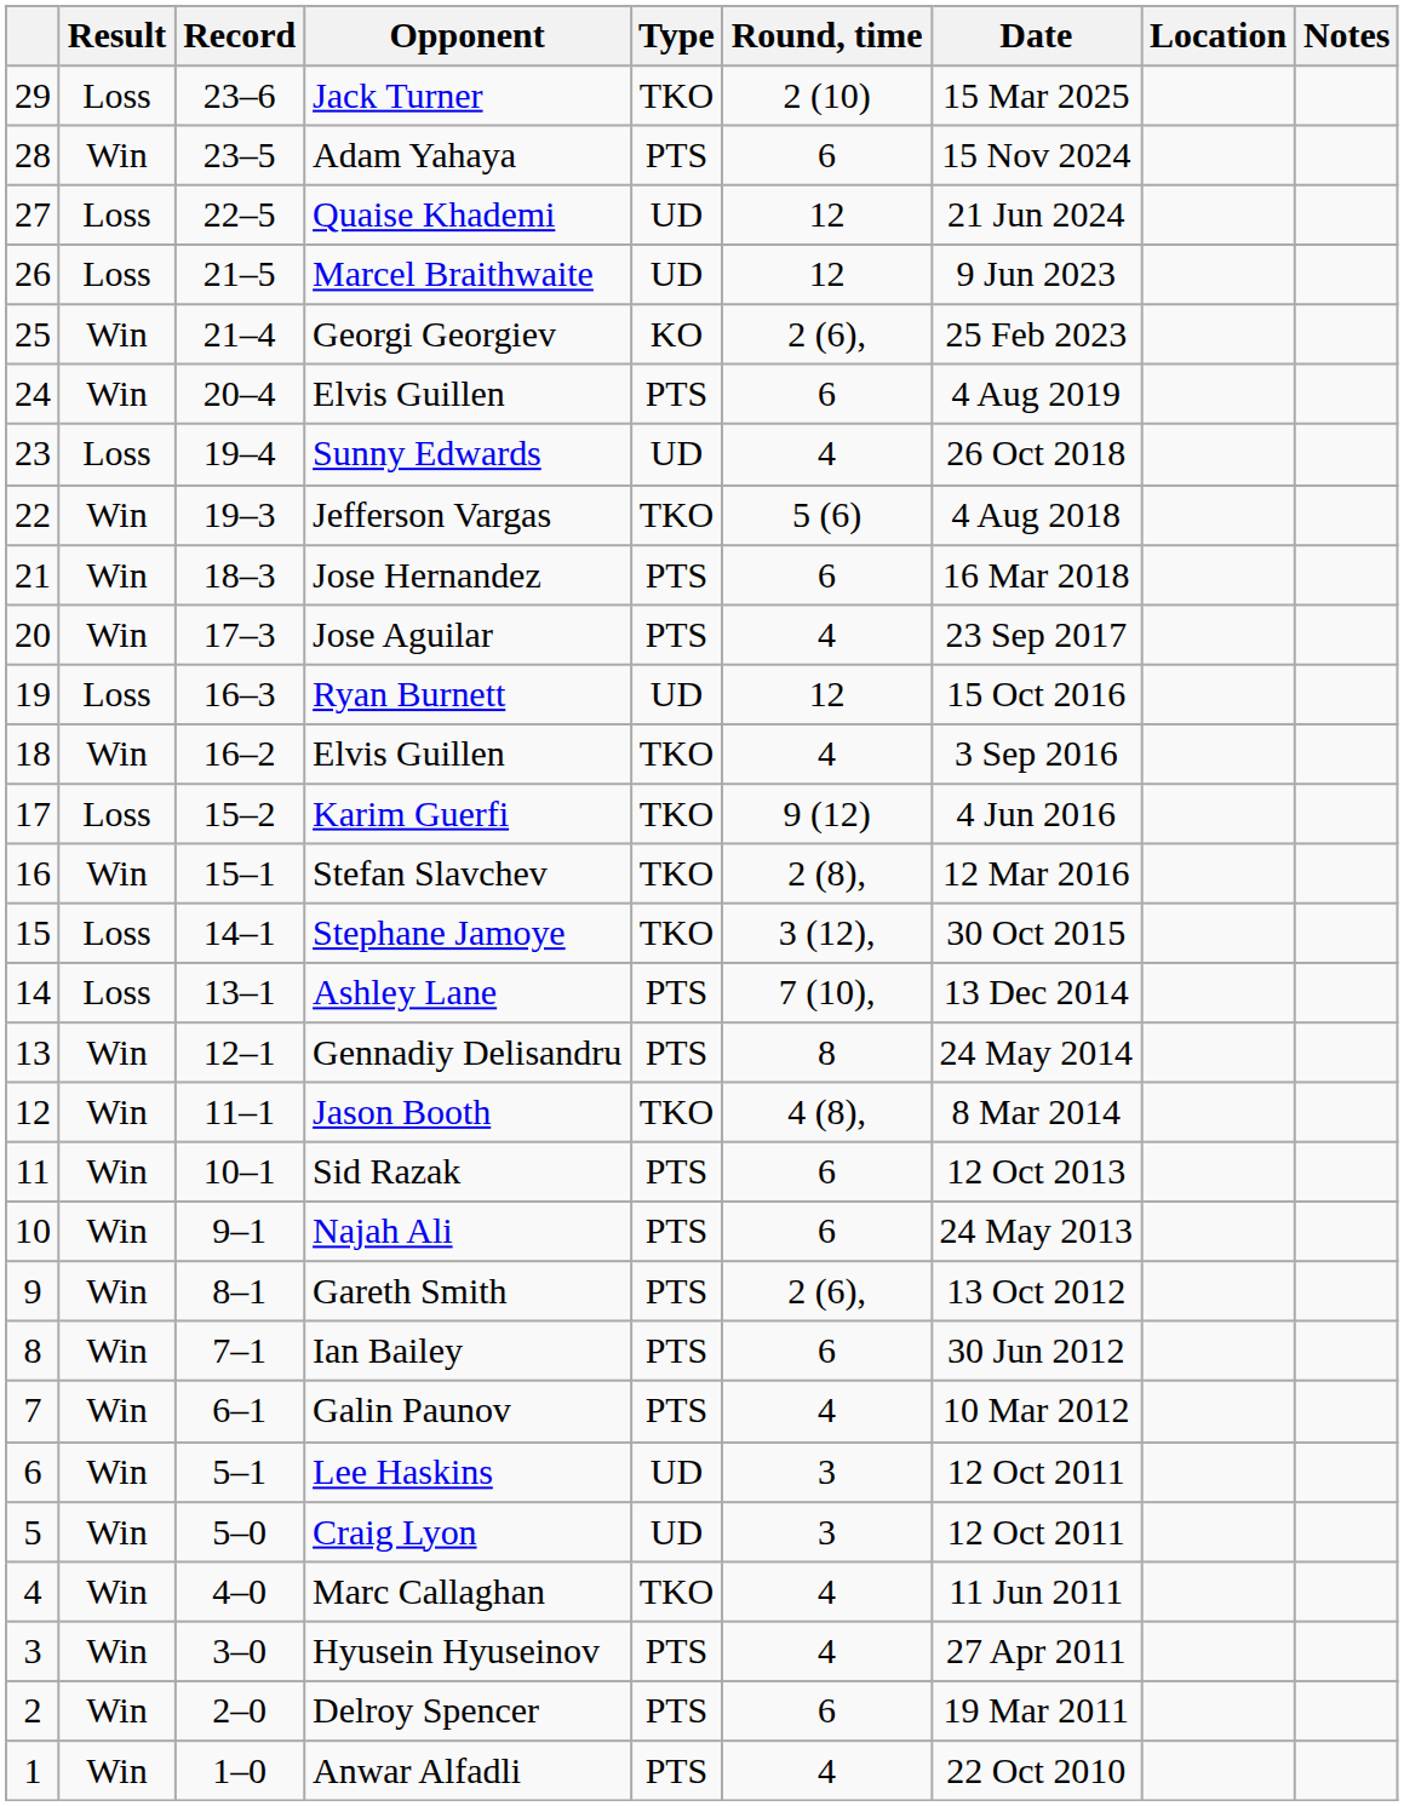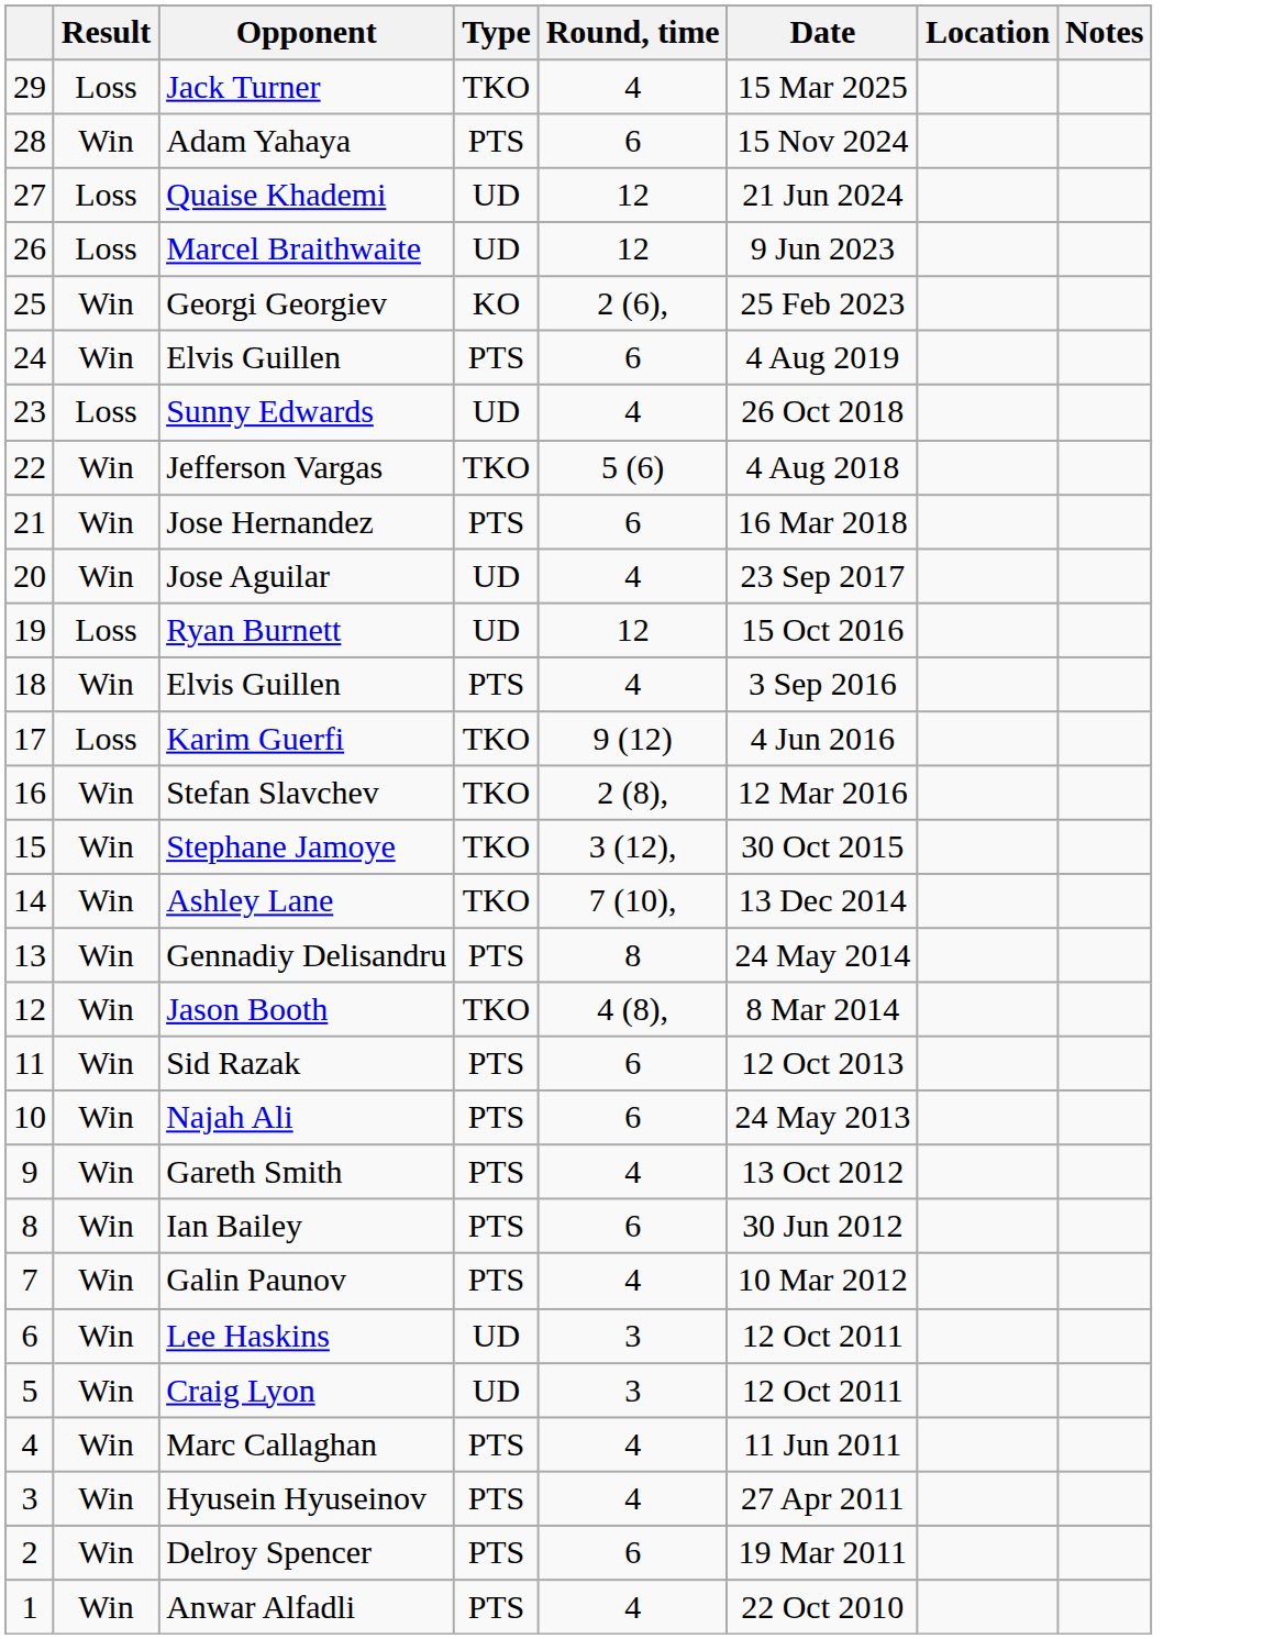 <table class="wikitable" style="text-align:center; font-size:95%">
 <tr>
 <th></th>
 <th>Result</th>
-<th>Record</th>
 <th>Opponent</th>
 <th>Type</th>
 <th>Round, time</th>
 <th>Date</th>
 <th>Location</th>
 <th>Notes</th>
 </tr>
 <tr>
 <td>29</td>
 <td>Loss</td>
-<td>23–6</td>
 <td align=left> <a href='#'>Jack Turner</a></td>
 <td>TKO</td>
-<td>2 (10)</td>
+<td>4</td>
 <td>15 Mar 2025</td>
 <td align=left></td>
 <td></td>
 </tr>
 <tr>
 <td>28</td>
 <td>Win</td>
-<td>23–5</td>
 <td align=left> Adam Yahaya</td>
 <td>PTS</td>
 <td>6</td>
 <td>15 Nov 2024</td>
 <td align=left></td>
 <td></td>
 </tr>
 <tr>
 <td>27</td>
 <td>Loss</td>
-<td>22–5</td>
 <td align=left> <a href='#'>Quaise Khademi</a></td>
 <td>UD</td>
 <td>12</td>
 <td>21 Jun 2024</td>
 <td align=left></td>
 <td style="text-align:left;"></td>
 </tr>
 <tr>
 <td>26</td>
 <td>Loss</td>
-<td>21–5</td>
 <td align=left> <a href='#'>Marcel Braithwaite</a></td>
 <td>UD</td>
 <td>12</td>
 <td>9 Jun 2023</td>
 <td align=left></td>
 <td style="text-align:left;"></td>
 </tr>
 <tr>
 <td>25</td>
 <td>Win</td>
-<td>21–4</td>
 <td align=left> Georgi Georgiev</td>
 <td>KO</td>
 <td>2 (6), </td>
 <td>25 Feb 2023</td>
 <td style="text-align:left;"></td>
 <td></td>
 </tr>
 <tr>
 <td>24</td>
 <td>Win</td>
-<td>20–4</td>
 <td align=left> Elvis Guillen</td>
 <td>PTS</td>
 <td>6</td>
 <td>4 Aug 2019</td>
 <td align=left></td>
 <td></td>
 </tr>
 <tr>
 <td>23</td>
 <td>Loss</td>
-<td>19–4</td>
 <td align=left> <a href='#'>Sunny Edwards</a></td>
 <td>UD</td>
 <td>4</td>
 <td>26 Oct 2018</td>
 <td align=left></td>
 <td align=left></td>
 </tr>
 <tr>
 <td>22</td>
 <td>Win</td>
-<td>19–3</td>
 <td align=left> Jefferson Vargas</td>
 <td>TKO</td>
 <td>5 (6)</td>
 <td>4 Aug 2018</td>
 <td align=left></td>
 <td></td>
 </tr>
 <tr>
 <td>21</td>
 <td>Win</td>
-<td>18–3</td>
 <td align=left> Jose Hernandez</td>
 <td>PTS</td>
 <td>6</td>
 <td>16 Mar 2018</td>
 <td align=left></td>
 <td></td>
 </tr>
 <tr>
 <td>20</td>
 <td>Win</td>
-<td>17–3</td>
 <td align=left> Jose Aguilar</td>
-<td>PTS</td>
+<td>UD</td>
 <td>4</td>
 <td>23 Sep 2017</td>
 <td align=left></td>
 <td></td>
 </tr>
 <tr>
 <td>19</td>
 <td>Loss</td>
-<td>16–3</td>
 <td align=left> <a href='#'>Ryan Burnett</a></td>
 <td>UD</td>
 <td>12</td>
 <td>15 Oct 2016</td>
 <td align=left></td>
 <td align=left></td>
 </tr>
 <tr>
 <td>18</td>
 <td>Win</td>
-<td>16–2</td>
 <td align=left> Elvis Guillen</td>
-<td>TKO</td>
+<td>PTS</td>
 <td>4</td>
 <td>3 Sep 2016</td>
 <td align=left></td>
 <td></td>
 </tr>
 <tr>
 <td>17</td>
 <td>Loss</td>
-<td>15–2</td>
 <td align=left> <a href='#'>Karim Guerfi</a></td>
 <td>TKO</td>
 <td>9 (12)</td>
 <td>4 Jun 2016</td>
 <td align=left></td>
 <td align=left></td>
 </tr>
 <tr>
 <td>16</td>
 <td>Win</td>
-<td>15–1</td>
 <td align=left> Stefan Slavchev</td>
 <td>TKO</td>
 <td>2 (8), </td>
 <td>12 Mar 2016</td>
 <td align=left></td>
 <td></td>
 </tr>
 <tr>
 <td>15</td>
-<td>Loss</td>
-<td>14–1</td>
+<td>Win</td>
 <td align=left> <a href='#'>Stephane Jamoye</a></td>
 <td>TKO</td>
 <td>3 (12), </td>
 <td>30 Oct 2015</td>
 <td align=left></td>
 <td align=left></td>
 </tr>
 <tr>
 <td>14</td>
-<td>Loss</td>
-<td>13–1</td>
+<td>Win</td>
 <td align=left> <a href='#'>Ashley Lane</a></td>
-<td>PTS</td>
+<td>TKO</td>
 <td>7 (10), </td>
 <td>13 Dec 2014</td>
 <td align=left></td>
 <td align=left></td>
 </tr>
 <tr>
 <td>13</td>
 <td>Win</td>
-<td>12–1</td>
 <td align=left> Gennadiy Delisandru</td>
 <td>PTS</td>
 <td>8</td>
 <td>24 May 2014</td>
 <td align=left></td>
 <td></td>
 </tr>
 <tr>
 <td>12</td>
 <td>Win</td>
-<td>11–1</td>
 <td align=left> <a href='#'>Jason Booth</a></td>
 <td>TKO</td>
 <td>4 (8), </td>
 <td>8 Mar 2014</td>
 <td align=left></td>
 <td></td>
 </tr>
 <tr>
 <td>11</td>
 <td>Win</td>
-<td>10–1</td>
 <td align=left> Sid Razak</td>
 <td>PTS</td>
 <td>6</td>
 <td>12 Oct 2013</td>
 <td align=left></td>
 <td></td>
 </tr>
 <tr>
 <td>10</td>
 <td>Win</td>
-<td>9–1</td>
 <td align=left> <a href='#'>Najah Ali</a></td>
 <td>PTS</td>
 <td>6</td>
 <td>24 May 2013</td>
 <td align=left></td>
 <td></td>
 </tr>
 <tr>
 <td>9</td>
 <td>Win</td>
-<td>8–1</td>
 <td align=left> Gareth Smith</td>
 <td>PTS</td>
-<td>2 (6), </td>
+<td>4</td>
 <td>13 Oct 2012</td>
 <td align=left></td>
 <td></td>
 </tr>
 <tr>
 <td>8</td>
 <td>Win</td>
-<td>7–1</td>
 <td align=left> Ian Bailey</td>
 <td>PTS</td>
 <td>6</td>
 <td>30 Jun 2012</td>
 <td align=left></td>
 <td></td>
 </tr>
 <tr>
 <td>7</td>
 <td>Win</td>
-<td>6–1</td>
 <td align=left> Galin Paunov</td>
 <td>PTS</td>
 <td>4</td>
 <td>10 Mar 2012</td>
 <td align=left></td>
 <td></td>
 </tr>
 <tr>
 <td>6</td>
 <td>Win</td>
-<td>5–1</td>
 <td align=left> <a href='#'>Lee Haskins</a></td>
 <td>UD</td>
 <td>3</td>
 <td>12 Oct 2011</td>
 <td align=left></td>
 <td align=left></td>
 </tr>
 <tr>
 <td>5</td>
 <td>Win</td>
-<td>5–0</td>
 <td align=left> <a href='#'>Craig Lyon</a></td>
 <td>UD</td>
 <td>3</td>
 <td>12 Oct 2011</td>
 <td align=left></td>
 <td align=left></td>
 </tr>
 <tr>
 <td>4</td>
 <td>Win</td>
-<td>4–0</td>
 <td align=left> Marc Callaghan</td>
-<td>TKO</td>
+<td>PTS</td>
 <td>4</td>
 <td>11 Jun 2011</td>
 <td align=left></td>
 <td></td>
 </tr>
 <tr>
 <td>3</td>
 <td>Win</td>
-<td>3–0</td>
 <td align=left> Hyusein Hyuseinov</td>
 <td>PTS</td>
 <td>4</td>
 <td>27 Apr 2011</td>
 <td align=left></td>
 <td></td>
 </tr>
 <tr>
 <td>2</td>
 <td>Win</td>
-<td>2–0</td>
 <td align=left> Delroy Spencer</td>
 <td>PTS</td>
 <td>6</td>
 <td>19 Mar 2011</td>
 <td align=left></td>
 <td></td>
 </tr>
 <tr>
 <td>1</td>
 <td>Win</td>
-<td>1–0</td>
 <td align=left> Anwar Alfadli</td>
 <td>PTS</td>
 <td>4</td>
 <td>22 Oct 2010</td>
 <td align=left></td>
 <td></td>
 </tr>
 </table>
